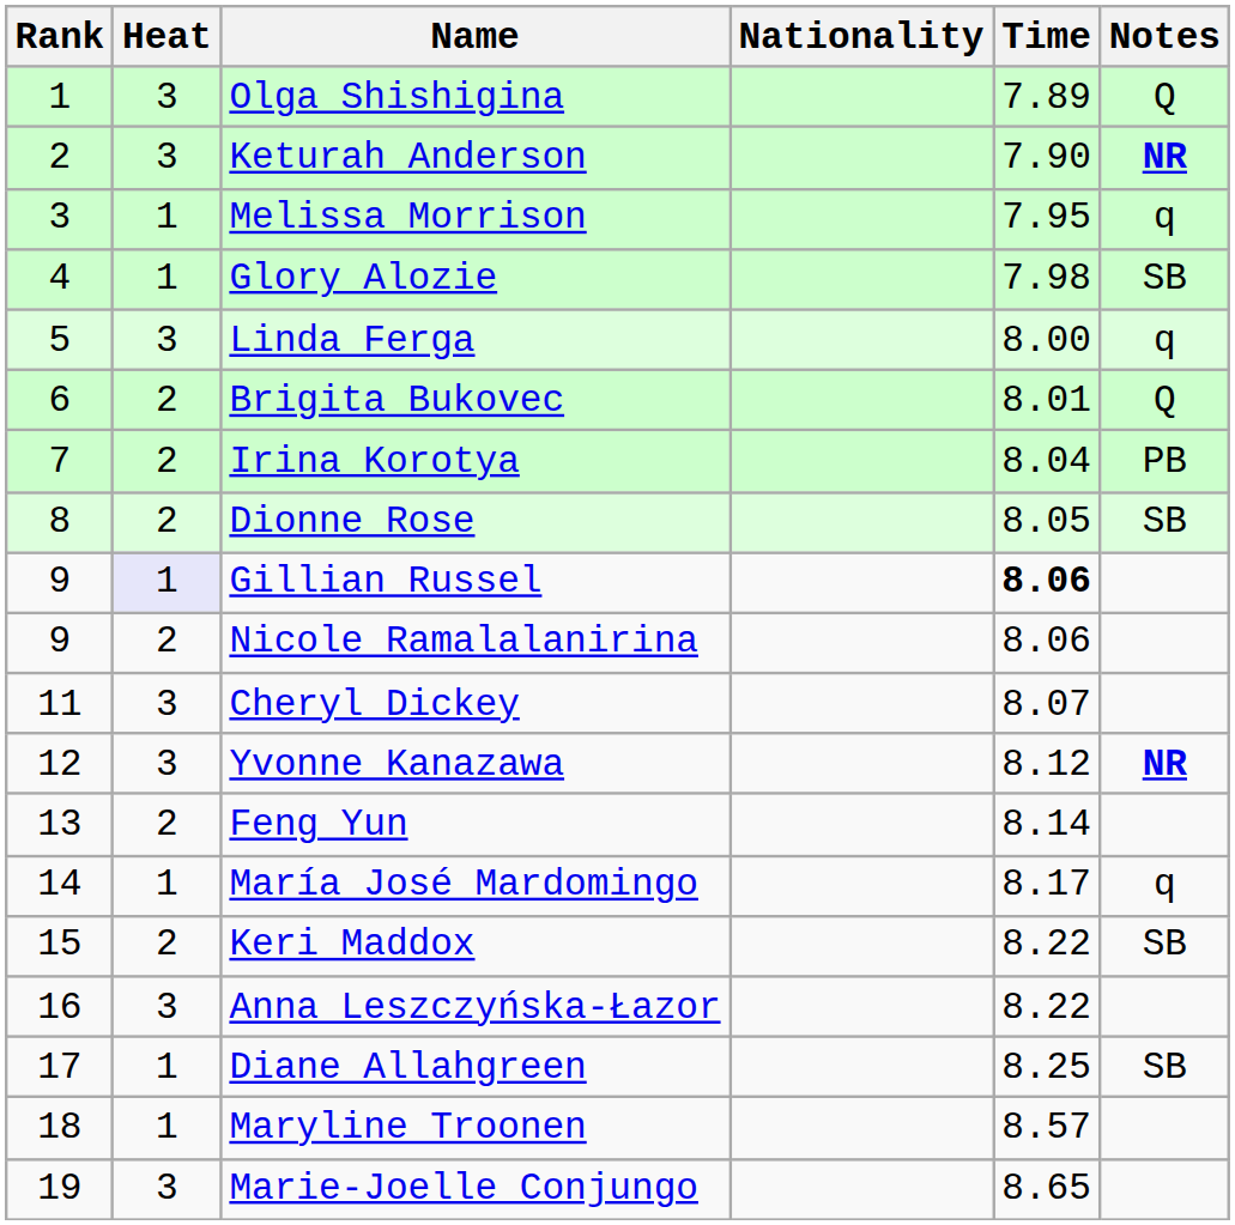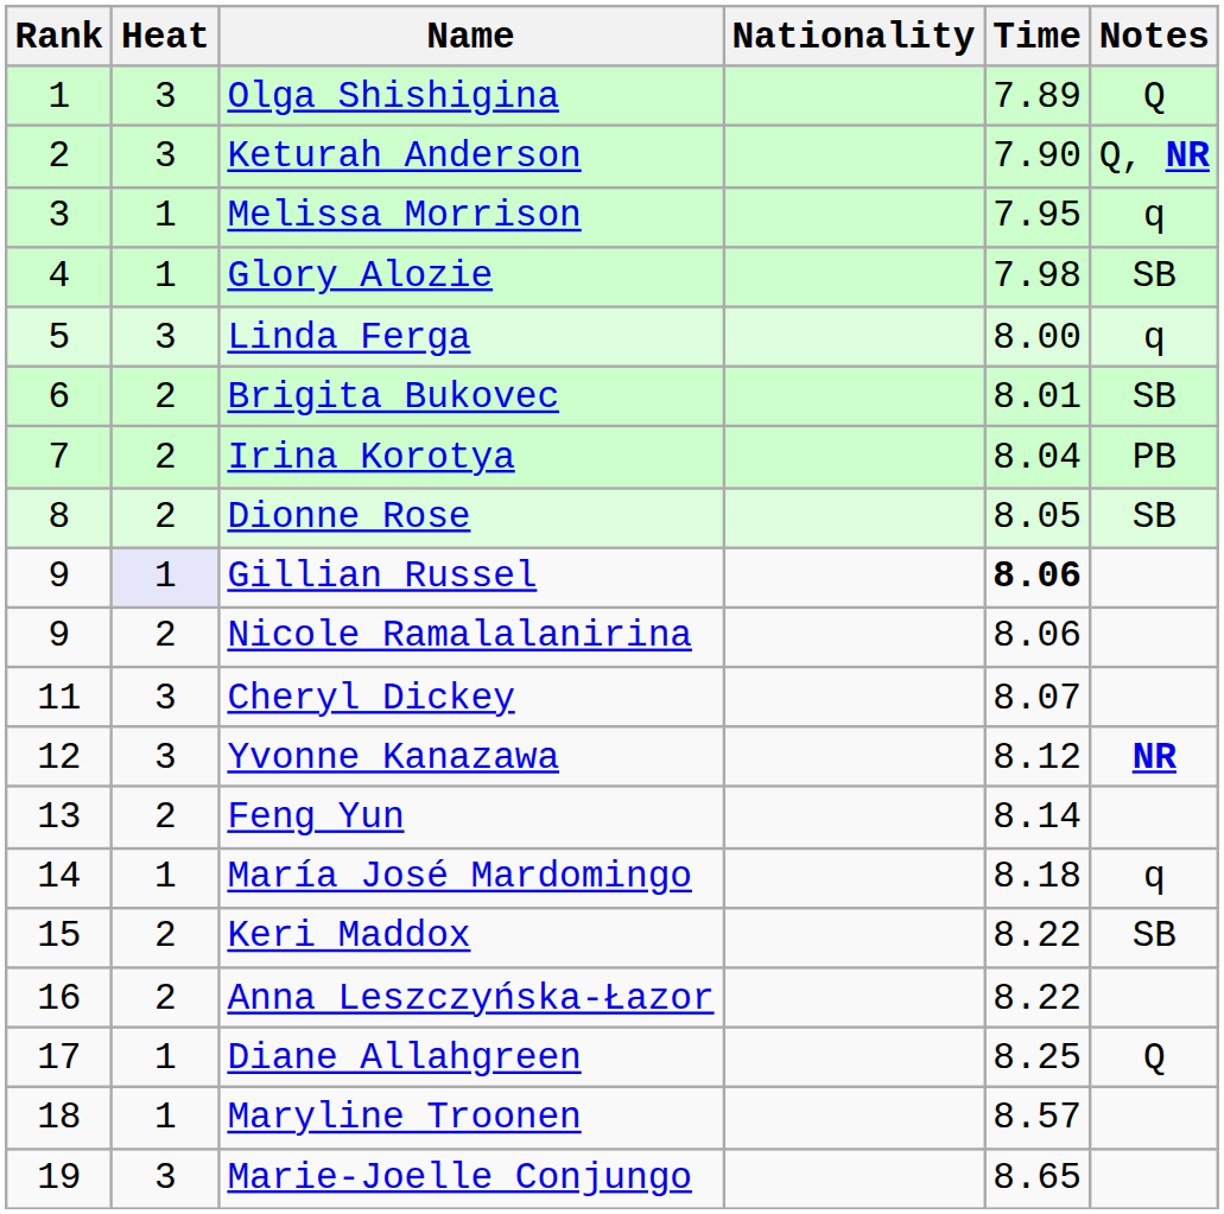 <table class="wikitable sortable" style="text-align:center">
 <tr>
 <th>Rank</th>
 <th>Heat</th>
 <th>Name</th>
 <th>Nationality</th>
 <th>Time</th>
 <th>Notes</th>
 </tr>
 <tr bgcolor=ccffcc>
 <td>1</td>
 <td>3</td>
 <td align="left"><a href='#'>Olga Shishigina</a></td>
 <td align=left></td>
 <td>7.89</td>
 <td>Q</td>
 </tr>
 <tr bgcolor=ccffcc>
 <td>2</td>
 <td>3</td>
 <td align="left"><a href='#'>Keturah Anderson</a></td>
 <td align=left></td>
 <td>7.90</td>
-<td><strong><a href='#'>NR</a></strong></td>
+<td>Q, <strong><a href='#'>NR</a></strong></td>
 </tr>
 <tr bgcolor=ccffcc>
 <td>3</td>
 <td>1</td>
 <td align="left"><a href='#'>Melissa Morrison</a></td>
 <td align=left></td>
 <td>7.95</td>
 <td>q</td>
 </tr>
 <tr bgcolor=ccffcc>
 <td>4</td>
 <td>1</td>
 <td align="left"><a href='#'>Glory Alozie</a></td>
 <td align=left></td>
 <td>7.98</td>
 <td>SB</td>
 </tr>
 <tr bgcolor=ddffdd>
 <td>5</td>
 <td>3</td>
 <td align="left"><a href='#'>Linda Ferga</a></td>
 <td align=left></td>
 <td>8.00</td>
 <td>q</td>
 </tr>
 <tr bgcolor=ccffcc>
 <td>6</td>
 <td>2</td>
 <td align="left"><a href='#'>Brigita Bukovec</a></td>
 <td align=left></td>
 <td>8.01</td>
-<td>Q</td>
+<td>SB</td>
 </tr>
 <tr bgcolor=ccffcc>
 <td>7</td>
 <td>2</td>
 <td align="left"><a href='#'>Irina Korotya</a></td>
 <td align=left></td>
 <td>8.04</td>
 <td>PB</td>
 </tr>
 <tr bgcolor=ddffdd>
 <td>8</td>
 <td>2</td>
 <td align="left"><a href='#'>Dionne Rose</a></td>
 <td align=left></td>
 <td>8.05</td>
 <td>SB</td>
 </tr>
 <tr>
 <td>9</td>
 <td style="background: lavender;">1</td>
 <td align="left"><a href='#'>Gillian Russel</a></td>
 <td align=left></td>
 <td><strong>8.06</strong></td>
 <td></td>
 </tr>
 <tr>
 <td>9</td>
 <td>2</td>
 <td align="left"><a href='#'>Nicole Ramalalanirina</a></td>
 <td align=left></td>
 <td>8.06</td>
 <td></td>
 </tr>
 <tr>
 <td>11</td>
 <td>3</td>
 <td align="left"><a href='#'>Cheryl Dickey</a></td>
 <td align=left></td>
 <td>8.07</td>
 <td></td>
 </tr>
 <tr>
 <td>12</td>
 <td>3</td>
 <td align="left"><a href='#'>Yvonne Kanazawa</a></td>
 <td align=left></td>
 <td>8.12</td>
 <td><strong><a href='#'>NR</a></strong></td>
 </tr>
 <tr>
 <td>13</td>
 <td>2</td>
 <td align="left"><a href='#'>Feng Yun</a></td>
 <td align=left></td>
 <td>8.14</td>
 <td></td>
 </tr>
 <tr>
 <td>14</td>
 <td>1</td>
 <td align="left"><a href='#'>María José Mardomingo</a></td>
 <td align=left></td>
-<td>8.17</td>
+<td>8.18</td>
 <td>q</td>
 </tr>
 <tr>
 <td>15</td>
 <td>2</td>
 <td align="left"><a href='#'>Keri Maddox</a></td>
 <td align=left></td>
 <td>8.22</td>
 <td>SB</td>
 </tr>
 <tr>
 <td>16</td>
-<td>3</td>
+<td>2</td>
 <td align="left"><a href='#'>Anna Leszczyńska-Łazor</a></td>
 <td align=left></td>
 <td>8.22</td>
 <td></td>
 </tr>
 <tr>
 <td>17</td>
 <td>1</td>
 <td align="left"><a href='#'>Diane Allahgreen</a></td>
 <td align=left></td>
 <td>8.25</td>
-<td>SB</td>
+<td>Q</td>
 </tr>
 <tr>
 <td>18</td>
 <td>1</td>
 <td align="left"><a href='#'>Maryline Troonen</a></td>
 <td align=left></td>
 <td>8.57</td>
 <td></td>
 </tr>
 <tr>
 <td>19</td>
 <td>3</td>
 <td align="left"><a href='#'>Marie-Joelle Conjungo</a></td>
 <td align=left></td>
 <td>8.65</td>
 <td></td>
 </tr>
 </table>
